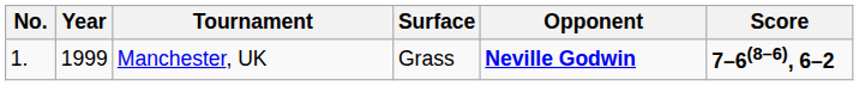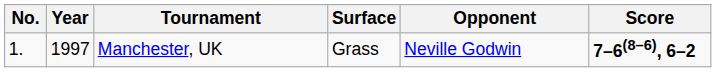 <table class="sortable wikitable" style=font-size:97%>
 <tr>
 <th width=30>No.</th>
 <th width=30>Year</th>
 <th width=200>Tournament</th>
 <th width=50>Surface</th>
 <th width=160>Opponent</th>
 <th width=100>Score</th>
 </tr>
 <tr>
 <td>1.</td>
-<td>1999</td>
+<td>1997</td>
 <td><a href='#'>Manchester</a>, UK</td>
 <td>Grass</td>
-<td><strong> <a href='#'>Neville Godwin</a></strong></td>
+<td> <a href='#'>Neville Godwin</a></td>
 <td><strong>7–6<sup>(8–6)</sup>, 6–2</strong></td>
 </tr>
 </table>
